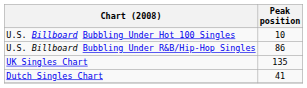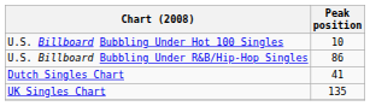 <table class="wikitable sortable">
 <tr>
 <th align="left">Chart (2008)</th>
 <th align="center">Peak<br>position</th>
 </tr>
 <tr>
 <td align="left">U.S. <a href='#'><em>Billboard</em></a> <a href='#'>Bubbling Under Hot 100 Singles</a></td>
 <td align="center">10</td>
 </tr>
 <tr>
 <td align="left">U.S. <em>Billboard</em> <a href='#'>Bubbling Under R&B/Hip-Hop Singles</a></td>
 <td align="center">86</td>
 </tr>
 <tr>
+<td align="left"><a href='#'>Dutch Singles Chart</a></td>
+<td align="center">41</td>
+</tr>
+<tr>
 <td align="left"><a href='#'>UK Singles Chart</a></td>
 <td align="center">135</td>
 </tr>
 <tr>
-<td align="left"><a href='#'>Dutch Singles Chart</a></td>
-<td align="center">41</td>
-</tr>
-<tr>
 </tr>
 </table>
